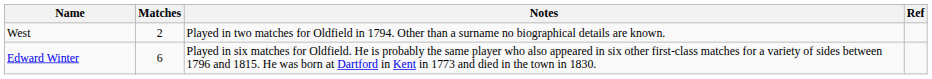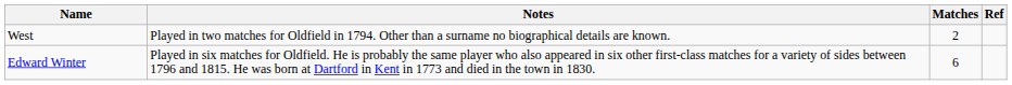 <table class="wikitable">
 <tr>
 <th style="width:170px">Name</th>
+<th>Notes</th>
 <th>Matches</th>
-<th>Notes</th>
 <th>Ref</th>
 </tr>
 <tr>
 <td>West</td>
+<td>Played in two matches for Oldfield in 1794. Other than a surname no biographical details are known.</td>
 <td align=center>2</td>
-<td>Played in two matches for Oldfield in 1794. Other than a surname no biographical details are known.</td>
 <td></td>
 </tr>
 <tr>
 <td><a href='#'>Edward Winter</a></td>
+<td>Played in six matches for Oldfield. He is probably the same player who also appeared in six other first-class matches for a variety of sides between 1796 and 1815. He was born at <a href='#'>Dartford</a> in <a href='#'>Kent</a> in 1773 and died in the town in 1830.</td>
 <td align=center>6</td>
-<td>Played in six matches for Oldfield. He is probably the same player who also appeared in six other first-class matches for a variety of sides between 1796 and 1815. He was born at <a href='#'>Dartford</a> in <a href='#'>Kent</a> in 1773 and died in the town in 1830.</td>
 <td></td>
 </tr>
 </table>
